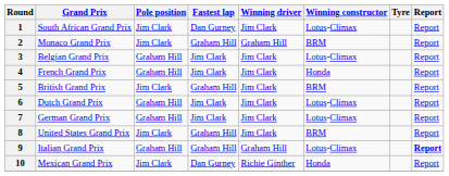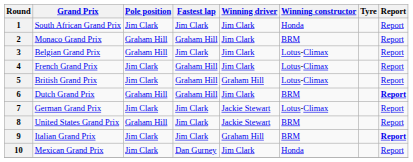 <table class="wikitable" style="font-size:85%">
 <tr>
 <th>Round</th>
 <th><a href='#'>Grand Prix</a></th>
 <th><a href='#'>Pole position</a></th>
 <th><a href='#'>Fastest lap</a></th>
 <th><a href='#'>Winning driver</a></th>
 <th><a href='#'>Winning constructor</a></th>
 <th>Tyre</th>
 <th>Report</th>
 </tr>
 <tr>
 <th>1</th>
 <td> <a href='#'>South African Grand Prix</a></td>
 <td> <a href='#'>Jim Clark</a></td>
-<td> <a href='#'>Dan Gurney</a></td>
 <td> <a href='#'>Jim Clark</a></td>
-<td> <a href='#'>Lotus</a>-<a href='#'>Climax</a></td>
+<td> <a href='#'>Jim Clark</a></td>
+<td> <a href='#'>Honda</a></td>
 <td></td>
 <td><a href='#'>Report</a></td>
 </tr>
 <tr>
 <th>2</th>
 <td> <a href='#'>Monaco Grand Prix</a></td>
-<td> <a href='#'>Jim Clark</a></td>
 <td> <a href='#'>Graham Hill</a></td>
 <td> <a href='#'>Graham Hill</a></td>
+<td> <a href='#'>Jim Clark</a></td>
 <td> <a href='#'>BRM</a></td>
 <td></td>
 <td><a href='#'>Report</a></td>
 </tr>
 <tr>
 <th>3</th>
 <td> <a href='#'>Belgian Grand Prix</a></td>
 <td> <a href='#'>Graham Hill</a></td>
 <td> <a href='#'>Jim Clark</a></td>
 <td> <a href='#'>Jim Clark</a></td>
 <td> <a href='#'>Lotus</a>-<a href='#'>Climax</a></td>
 <td></td>
 <td><a href='#'>Report</a></td>
 </tr>
 <tr>
 <th>4</th>
 <td> <a href='#'>French Grand Prix</a></td>
+<td> <a href='#'>Jim Clark</a></td>
 <td> <a href='#'>Graham Hill</a></td>
 <td> <a href='#'>Jim Clark</a></td>
-<td> <a href='#'>Jim Clark</a></td>
-<td> <a href='#'>Honda</a></td>
+<td> <a href='#'>Lotus</a>-<a href='#'>Climax</a></td>
 <td></td>
 <td><a href='#'>Report</a></td>
 </tr>
 <tr>
 <th>5</th>
 <td> <a href='#'>British Grand Prix</a></td>
 <td> <a href='#'>Jim Clark</a></td>
 <td> <a href='#'>Graham Hill</a></td>
-<td> <a href='#'>Jim Clark</a></td>
-<td> <a href='#'>BRM</a></td>
+<td> <a href='#'>Graham Hill</a></td>
+<td> <a href='#'>Lotus</a>-<a href='#'>Climax</a></td>
 <td></td>
 <td><a href='#'>Report</a></td>
 </tr>
 <tr>
 <th>6</th>
 <td> <a href='#'>Dutch Grand Prix</a></td>
 <td> <a href='#'>Graham Hill</a></td>
+<td> <a href='#'>Graham Hill</a></td>
 <td> <a href='#'>Jim Clark</a></td>
-<td> <a href='#'>Jim Clark</a></td>
-<td> <a href='#'>Lotus</a>-<a href='#'>Climax</a></td>
+<td> <a href='#'>BRM</a></td>
 <td></td>
-<td><a href='#'>Report</a></td>
+<td><strong><a href='#'>Report</a></strong></td>
 </tr>
 <tr>
 <th>7</th>
 <td> <a href='#'>German Grand Prix</a></td>
-<td> <a href='#'>Graham Hill</a></td>
 <td> <a href='#'>Jim Clark</a></td>
 <td> <a href='#'>Jim Clark</a></td>
+<td> <a href='#'>Jackie Stewart</a></td>
 <td> <a href='#'>Lotus</a>-<a href='#'>Climax</a></td>
 <td></td>
 <td><a href='#'>Report</a></td>
 </tr>
 <tr>
 <th>8</th>
 <td> <a href='#'>United States Grand Prix</a></td>
-<td> <a href='#'>Jim Clark</a></td>
 <td> <a href='#'>Graham Hill</a></td>
 <td> <a href='#'>Jim Clark</a></td>
+<td> <a href='#'>Jackie Stewart</a></td>
 <td> <a href='#'>BRM</a></td>
 <td></td>
 <td><a href='#'>Report</a></td>
 </tr>
 <tr>
 <th>9</th>
 <td> <a href='#'>Italian Grand Prix</a></td>
+<td> <a href='#'>Jim Clark</a></td>
+<td> <a href='#'>Jim Clark</a></td>
 <td> <a href='#'>Graham Hill</a></td>
-<td> <a href='#'>Graham Hill</a></td>
-<td> <a href='#'>Graham Hill</a></td>
-<td> <a href='#'>Lotus</a>-<a href='#'>Climax</a></td>
+<td> <a href='#'>BRM</a></td>
 <td></td>
 <td><strong><a href='#'>Report</a></strong></td>
 </tr>
 <tr>
 <th>10</th>
 <td> <a href='#'>Mexican Grand Prix</a></td>
 <td> <a href='#'>Jim Clark</a></td>
 <td> <a href='#'>Dan Gurney</a></td>
-<td> <a href='#'>Richie Ginther</a></td>
+<td> <a href='#'>Jim Clark</a></td>
 <td> <a href='#'>Honda</a></td>
 <td></td>
 <td><a href='#'>Report</a></td>
 </tr>
 <tr>
 </tr>
 </table>
